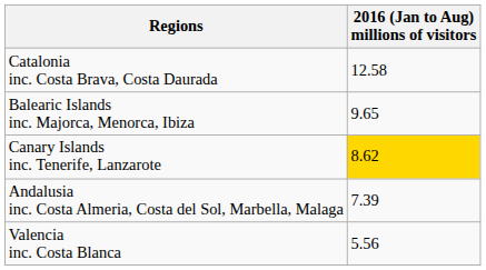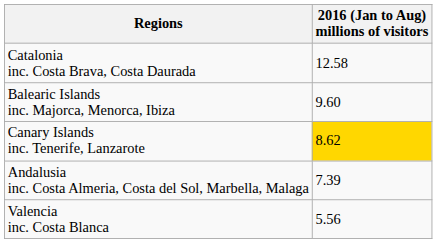 <table class="wikitable">
 <tr>
 <th>Regions</th>
 <th>2016 (Jan to Aug)<br> millions of visitors</th>
 </tr>
 <tr>
 <td>Catalonia<br> inc. Costa Brava, Costa Daurada</td>
 <td>12.58</td>
 </tr>
 <tr>
 <td>Balearic Islands<br> inc. Majorca, Menorca, Ibiza</td>
-<td>9.65</td>
+<td>9.60</td>
 </tr>
 <tr>
 <td>Canary Islands<br> inc. Tenerife, Lanzarote</td>
 <td style="background: gold;">8.62</td>
 </tr>
 <tr>
 <td>Andalusia<br> inc. Costa Almeria, Costa del Sol, Marbella, Malaga</td>
 <td>7.39</td>
 </tr>
 <tr>
 <td>Valencia<br> inc. Costa Blanca</td>
 <td>5.56</td>
 </tr>
 </table>
